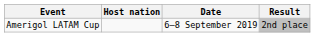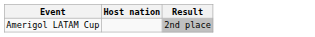 <table class=wikitable>
 <tr>
 <th>Event</th>
 <th>Host nation</th>
-<th>Date</th>
 <th>Result</th>
 </tr>
 <tr>
 <td>Amerigol LATAM Cup</td>
 <td></td>
-<td>6–8 September 2019</td>
 <td style="background:#C0C0C0"> 2nd place</td>
 </tr>
 </table>
